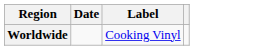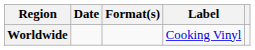 <table class="wikitable plainrowheaders">
 <tr>
 <th scope="col">Region</th>
 <th scope="col">Date</th>
+<th scope="col">Format(s)</th>
 <th scope="col">Label</th>
 <th scope="col"></th>
 </tr>
 <tr>
 <th scope="row">Worldwide</th>
 <td></td>
+<td></td>
 <td><a href='#'>Cooking Vinyl</a></td>
 <td style="text-align:center;"></td>
 </tr>
 </table>
